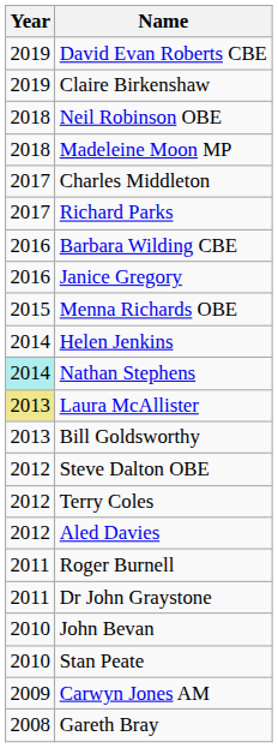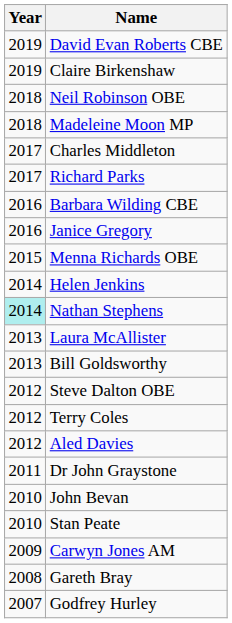 <table class="wikitable sortable">
 <tr>
 <th>Year</th>
 <th>Name</th>
 </tr>
 <tr>
 <td>2019</td>
 <td><a href='#'>David Evan Roberts</a> CBE</td>
 </tr>
 <tr>
 <td>2019</td>
 <td>Claire Birkenshaw</td>
 </tr>
 <tr>
 <td>2018</td>
 <td><a href='#'>Neil Robinson</a> OBE</td>
 </tr>
 <tr>
 <td>2018</td>
 <td><a href='#'>Madeleine Moon</a> MP</td>
 </tr>
 <tr>
 <td>2017</td>
 <td>Charles Middleton</td>
 </tr>
 <tr>
 <td>2017</td>
 <td><a href='#'>Richard Parks</a></td>
 </tr>
 <tr>
 <td>2016</td>
 <td><a href='#'>Barbara Wilding</a> CBE</td>
 </tr>
 <tr>
 <td>2016</td>
 <td><a href='#'>Janice Gregory</a></td>
 </tr>
 <tr>
 <td>2015</td>
 <td><a href='#'>Menna Richards</a> OBE</td>
 </tr>
 <tr>
 <td>2014</td>
 <td><a href='#'>Helen Jenkins</a></td>
 </tr>
 <tr>
 <td style="background: paleturquoise;">2014</td>
 <td><a href='#'>Nathan Stephens</a></td>
 </tr>
 <tr>
-<td style="background: khaki;">2013</td>
+<td>2013</td>
 <td><a href='#'>Laura McAllister</a></td>
 </tr>
 <tr>
 <td>2013</td>
 <td>Bill Goldsworthy</td>
 </tr>
 <tr>
 <td>2012</td>
 <td>Steve Dalton OBE</td>
 </tr>
 <tr>
 <td>2012</td>
 <td>Terry Coles</td>
 </tr>
 <tr>
 <td>2012</td>
 <td><a href='#'>Aled Davies</a></td>
-</tr>
-<tr>
-<td>2011</td>
-<td>Roger Burnell</td>
 </tr>
 <tr>
 <td>2011</td>
 <td>Dr John Graystone</td>
 </tr>
 <tr>
 <td>2010</td>
 <td>John Bevan</td>
 </tr>
 <tr>
 <td>2010</td>
 <td>Stan Peate</td>
 </tr>
 <tr>
 <td>2009</td>
 <td><a href='#'>Carwyn Jones</a> AM</td>
 </tr>
 <tr>
 <td>2008</td>
 <td>Gareth Bray</td>
 </tr>
+<tr>
+<td>2007</td>
+<td>Godfrey Hurley</td>
+</tr>
 </table>
